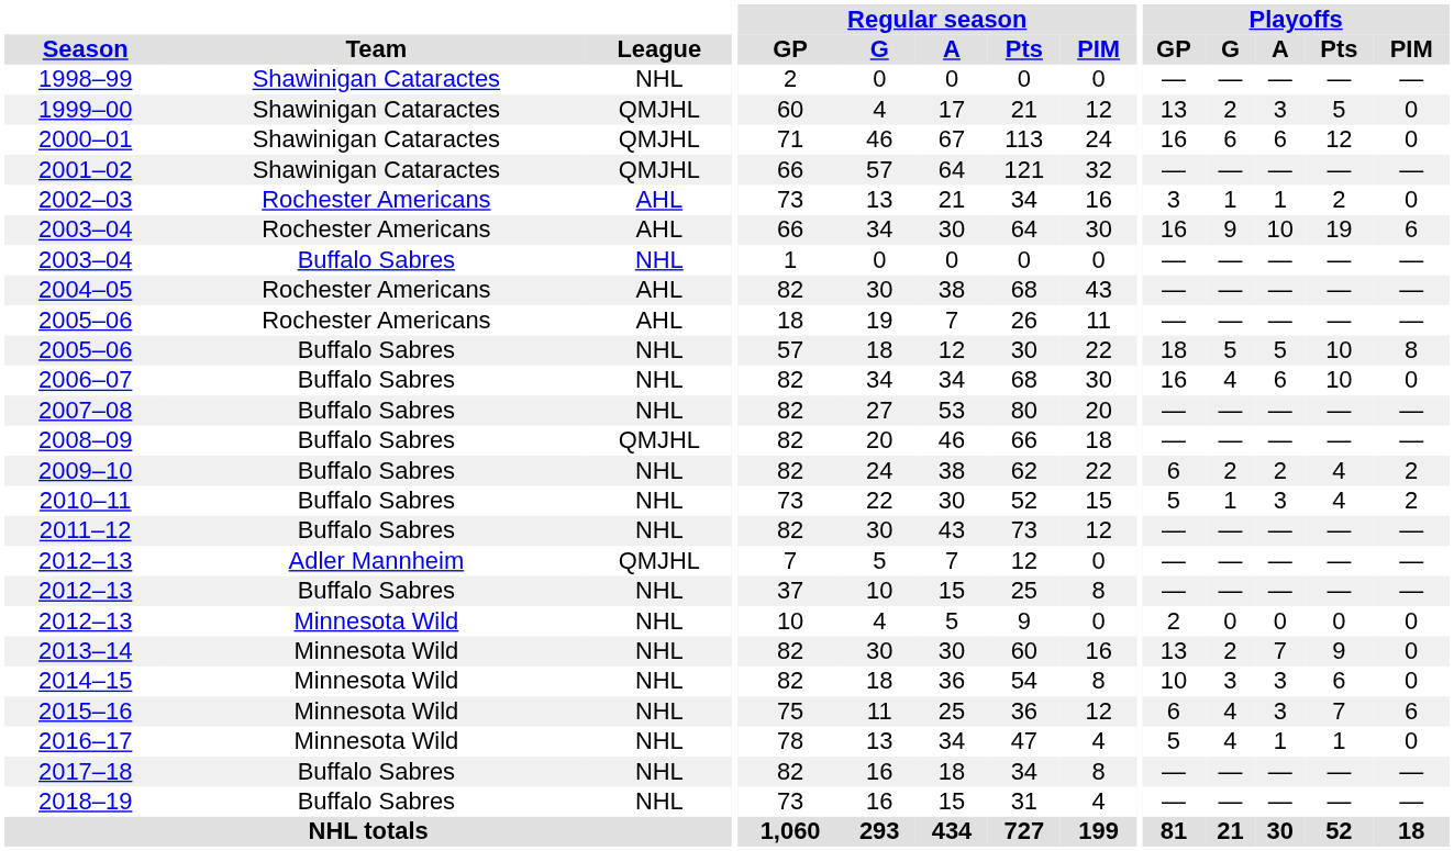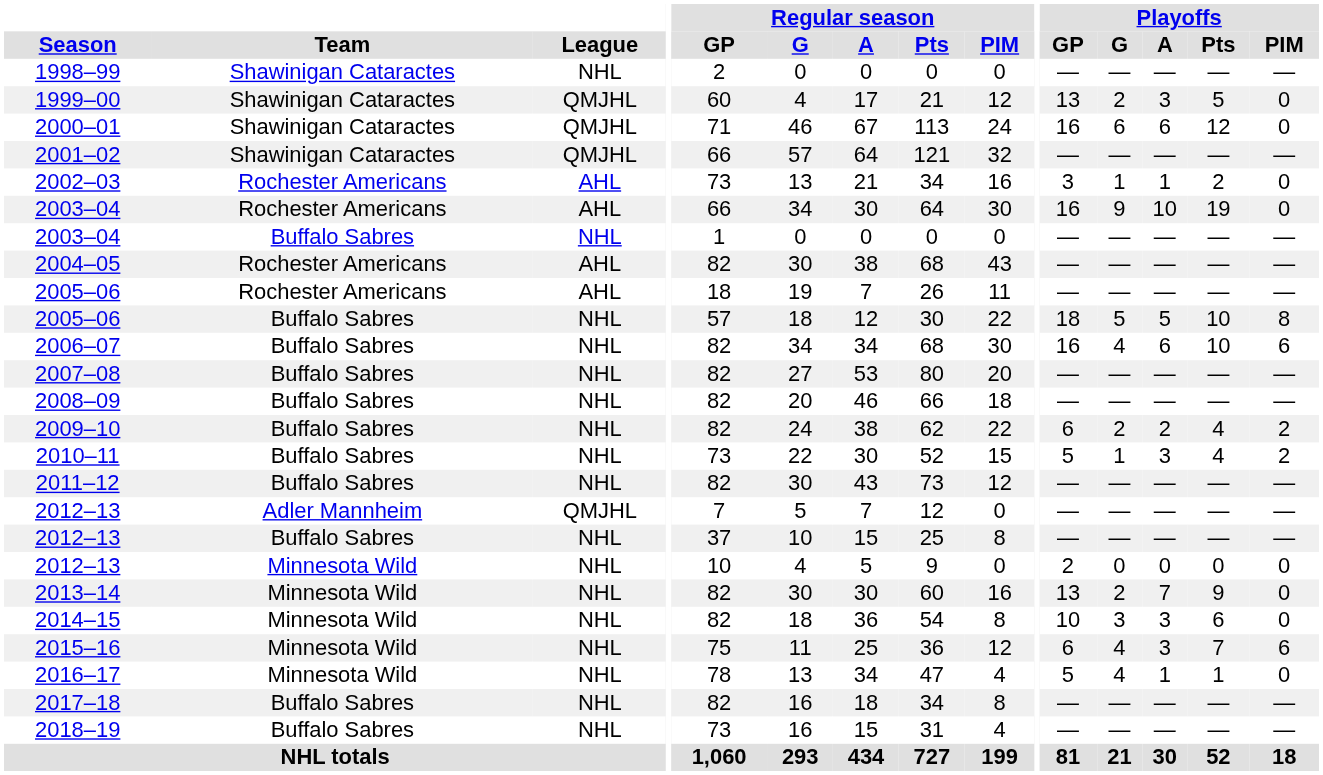 <table border="0" cellpadding="1" cellspacing="0" style="text-align:center; width:60em">
 <tr bgcolor="#e0e0e0">
 <th colspan="3" bgcolor="#ffffff"></th>
 <th rowspan="100" bgcolor="#ffffff"></th>
 <th colspan="5"><a href='#'>Regular season</a></th>
 <th rowspan="100" bgcolor="#ffffff"></th>
 <th colspan="5"><a href='#'>Playoffs</a></th>
 </tr>
 <tr bgcolor="#e0e0e0">
 <th><a href='#'>Season</a></th>
 <th>Team</th>
 <th>League</th>
 <th>GP</th>
 <th><a href='#'>G</a></th>
 <th><a href='#'>A</a></th>
 <th><a href='#'>Pts</a></th>
 <th><a href='#'>PIM</a></th>
 <th>GP</th>
 <th>G</th>
 <th>A</th>
 <th>Pts</th>
 <th>PIM</th>
 </tr>
 <tr>
 <td ALIGN="center"><a href='#'>1998–99</a></td>
 <td><a href='#'>Shawinigan Cataractes</a></td>
 <td ALIGN="center">NHL</td>
 <td>2</td>
 <td>0</td>
 <td>0</td>
 <td>0</td>
 <td>0</td>
 <td>—</td>
 <td>—</td>
 <td>—</td>
 <td>—</td>
 <td>—</td>
 </tr>
 <tr ALIGN="center" bgcolor="#f0f0f0">
 <td ALIGN="center"><a href='#'>1999–00</a></td>
 <td>Shawinigan Cataractes</td>
 <td ALIGN="center">QMJHL</td>
 <td>60</td>
 <td>4</td>
 <td>17</td>
 <td>21</td>
 <td>12</td>
 <td>13</td>
 <td>2</td>
 <td>3</td>
 <td>5</td>
 <td>0</td>
 </tr>
 <tr ALIGN="center">
 <td ALIGN="center"><a href='#'>2000–01</a></td>
 <td>Shawinigan Cataractes</td>
 <td ALIGN="center">QMJHL</td>
 <td>71</td>
 <td>46</td>
 <td>67</td>
 <td>113</td>
 <td>24</td>
 <td>16</td>
 <td>6</td>
 <td>6</td>
 <td>12</td>
 <td>0</td>
 </tr>
 <tr ALIGN="center" bgcolor="#f0f0f0">
 <td ALIGN="center"><a href='#'>2001–02</a></td>
 <td ALIGN="center">Shawinigan Cataractes</td>
 <td ALIGN="center">QMJHL</td>
 <td>66</td>
 <td>57</td>
 <td>64</td>
 <td>121</td>
 <td>32</td>
 <td>—</td>
 <td>—</td>
 <td>—</td>
 <td>—</td>
 <td>—</td>
 </tr>
 <tr ALIGN="center">
 <td ALIGN="center"><a href='#'>2002–03</a></td>
 <td ALIGN="center"><a href='#'>Rochester Americans</a></td>
 <td ALIGN="center"><a href='#'>AHL</a></td>
 <td>73</td>
 <td>13</td>
 <td>21</td>
 <td>34</td>
 <td>16</td>
 <td>3</td>
 <td>1</td>
 <td>1</td>
 <td>2</td>
 <td>0</td>
 </tr>
 <tr ALIGN="center" bgcolor="#f0f0f0">
 <td ALIGN="center"><a href='#'>2003–04</a></td>
 <td ALIGN="center">Rochester Americans</td>
 <td ALIGN="center">AHL</td>
 <td>66</td>
 <td>34</td>
 <td>30</td>
 <td>64</td>
 <td>30</td>
 <td>16</td>
 <td>9</td>
 <td>10</td>
 <td>19</td>
-<td>6</td>
+<td>0</td>
 </tr>
 <tr ALIGN="center">
 <td ALIGN="center"><a href='#'>2003–04</a></td>
 <td ALIGN="center"><a href='#'>Buffalo Sabres</a></td>
 <td ALIGN="center"><a href='#'>NHL</a></td>
 <td>1</td>
 <td>0</td>
 <td>0</td>
 <td>0</td>
 <td>0</td>
 <td>—</td>
 <td>—</td>
 <td>—</td>
 <td>—</td>
 <td>—</td>
 </tr>
 <tr ALIGN="center" bgcolor="#f0f0f0">
 <td ALIGN="center"><a href='#'>2004–05</a></td>
 <td ALIGN="center">Rochester Americans</td>
 <td ALIGN="center">AHL</td>
 <td>82</td>
 <td>30</td>
 <td>38</td>
 <td>68</td>
 <td>43</td>
 <td>—</td>
 <td>—</td>
 <td>—</td>
 <td>—</td>
 <td>—</td>
 </tr>
 <tr ALIGN="center">
 <td ALIGN="center"><a href='#'>2005–06</a></td>
 <td ALIGN="center">Rochester Americans</td>
 <td ALIGN="center">AHL</td>
 <td>18</td>
 <td>19</td>
 <td>7</td>
 <td>26</td>
 <td>11</td>
 <td>—</td>
 <td>—</td>
 <td>—</td>
 <td>—</td>
 <td>—</td>
 </tr>
 <tr ALIGN="center" bgcolor="#f0f0f0">
 <td ALIGN="center"><a href='#'>2005–06</a></td>
 <td ALIGN="center">Buffalo Sabres</td>
 <td ALIGN="center">NHL</td>
 <td>57</td>
 <td>18</td>
 <td>12</td>
 <td>30</td>
 <td>22</td>
 <td>18</td>
 <td>5</td>
 <td>5</td>
 <td>10</td>
 <td>8</td>
 </tr>
 <tr ALIGN="center">
 <td ALIGN="center"><a href='#'>2006–07</a></td>
 <td ALIGN="center">Buffalo Sabres</td>
 <td ALIGN="center">NHL</td>
 <td>82</td>
 <td>34</td>
 <td>34</td>
 <td>68</td>
 <td>30</td>
 <td>16</td>
 <td>4</td>
 <td>6</td>
 <td>10</td>
-<td>0</td>
+<td>6</td>
 </tr>
 <tr ALIGN="center" bgcolor="#f0f0f0">
 <td ALIGN="center"><a href='#'>2007–08</a></td>
 <td ALIGN="center">Buffalo Sabres</td>
 <td ALIGN="center">NHL</td>
 <td>82</td>
 <td>27</td>
 <td>53</td>
 <td>80</td>
 <td>20</td>
 <td>—</td>
 <td>—</td>
 <td>—</td>
 <td>—</td>
 <td>—</td>
 </tr>
 <tr ALIGN="center">
 <td ALIGN="center"><a href='#'>2008–09</a></td>
 <td ALIGN="center">Buffalo Sabres</td>
-<td ALIGN="center">QMJHL</td>
+<td ALIGN="center">NHL</td>
 <td>82</td>
 <td>20</td>
 <td>46</td>
 <td>66</td>
 <td>18</td>
 <td>—</td>
 <td>—</td>
 <td>—</td>
 <td>—</td>
 <td>—</td>
 </tr>
 <tr ALIGN="center" bgcolor="#f0f0f0">
 <td ALIGN="center"><a href='#'>2009–10</a></td>
 <td ALIGN="center">Buffalo Sabres</td>
 <td ALIGN="center">NHL</td>
 <td>82</td>
 <td>24</td>
 <td>38</td>
 <td>62</td>
 <td>22</td>
 <td>6</td>
 <td>2</td>
 <td>2</td>
 <td>4</td>
 <td>2</td>
 </tr>
 <tr ALIGN="center">
 <td ALIGN="center"><a href='#'>2010–11</a></td>
 <td ALIGN="center">Buffalo Sabres</td>
 <td ALIGN="center">NHL</td>
 <td>73</td>
 <td>22</td>
 <td>30</td>
 <td>52</td>
 <td>15</td>
 <td>5</td>
 <td>1</td>
 <td>3</td>
 <td>4</td>
 <td>2</td>
 </tr>
 <tr ALIGN="center" bgcolor="#f0f0f0">
 <td ALIGN="center"><a href='#'>2011–12</a></td>
 <td ALIGN="center">Buffalo Sabres</td>
 <td ALIGN="center">NHL</td>
 <td>82</td>
 <td>30</td>
 <td>43</td>
 <td>73</td>
 <td>12</td>
 <td>—</td>
 <td>—</td>
 <td>—</td>
 <td>—</td>
 <td>—</td>
 </tr>
 <tr ALIGN="center">
 <td ALIGN="center"><a href='#'>2012–13</a></td>
 <td ALIGN="center"><a href='#'>Adler Mannheim</a></td>
 <td ALIGN="center">QMJHL</td>
 <td>7</td>
 <td>5</td>
 <td>7</td>
 <td>12</td>
 <td>0</td>
 <td>—</td>
 <td>—</td>
 <td>—</td>
 <td>—</td>
 <td>—</td>
 </tr>
 <tr ALIGN="center" bgcolor="#f0f0f0">
 <td ALIGN="center"><a href='#'>2012–13</a></td>
 <td ALIGN="center">Buffalo Sabres</td>
 <td ALIGN="center">NHL</td>
 <td>37</td>
 <td>10</td>
 <td>15</td>
 <td>25</td>
 <td>8</td>
 <td>—</td>
 <td>—</td>
 <td>—</td>
 <td>—</td>
 <td>—</td>
 </tr>
 <tr ALIGN="center">
 <td ALIGN="center"><a href='#'>2012–13</a></td>
 <td ALIGN="center"><a href='#'>Minnesota Wild</a></td>
 <td ALIGN="center">NHL</td>
 <td>10</td>
 <td>4</td>
 <td>5</td>
 <td>9</td>
 <td>0</td>
 <td>2</td>
 <td>0</td>
 <td>0</td>
 <td>0</td>
 <td>0</td>
 </tr>
 <tr ALIGN="center" bgcolor="#f0f0f0">
 <td ALIGN="center"><a href='#'>2013–14</a></td>
 <td ALIGN="center">Minnesota Wild</td>
 <td ALIGN="center">NHL</td>
 <td>82</td>
 <td>30</td>
 <td>30</td>
 <td>60</td>
 <td>16</td>
 <td>13</td>
 <td>2</td>
 <td>7</td>
 <td>9</td>
 <td>0</td>
 </tr>
 <tr ALIGN="center">
 <td ALIGN="center"><a href='#'>2014–15</a></td>
 <td ALIGN="center">Minnesota Wild</td>
 <td ALIGN="center">NHL</td>
 <td>82</td>
 <td>18</td>
 <td>36</td>
 <td>54</td>
 <td>8</td>
 <td>10</td>
 <td>3</td>
 <td>3</td>
 <td>6</td>
 <td>0</td>
 </tr>
 <tr bgcolor="#f0f0f0">
 <td><a href='#'>2015–16</a></td>
 <td>Minnesota Wild</td>
 <td>NHL</td>
 <td>75</td>
 <td>11</td>
 <td>25</td>
 <td>36</td>
 <td>12</td>
 <td>6</td>
 <td>4</td>
 <td>3</td>
 <td>7</td>
 <td>6</td>
 </tr>
 <tr ALIGN="center">
 <td ALIGN="center"><a href='#'>2016–17</a></td>
 <td ALIGN="center">Minnesota Wild</td>
 <td ALIGN="center">NHL</td>
 <td>78</td>
 <td>13</td>
 <td>34</td>
 <td>47</td>
 <td>4</td>
 <td>5</td>
 <td>4</td>
 <td>1</td>
 <td>1</td>
 <td>0</td>
 </tr>
 <tr bgcolor="#f0f0f0">
 <td><a href='#'>2017–18</a></td>
 <td>Buffalo Sabres</td>
 <td>NHL</td>
 <td>82</td>
 <td>16</td>
 <td>18</td>
 <td>34</td>
 <td>8</td>
 <td>—</td>
 <td>—</td>
 <td>—</td>
 <td>—</td>
 <td>—</td>
 </tr>
 <tr>
 <td><a href='#'>2018–19</a></td>
 <td>Buffalo Sabres</td>
 <td>NHL</td>
 <td>73</td>
 <td>16</td>
 <td>15</td>
 <td>31</td>
 <td>4</td>
 <td>—</td>
 <td>—</td>
 <td>—</td>
 <td>—</td>
 <td>—</td>
 </tr>
 <tr bgcolor="#e0e0e0">
 <th colspan="3" align="center">NHL totals</th>
 <th>1,060</th>
 <th>293</th>
 <th>434</th>
 <th>727</th>
 <th>199</th>
 <th>81</th>
 <th>21</th>
 <th>30</th>
 <th>52</th>
 <th>18</th>
 </tr>
 </table>
